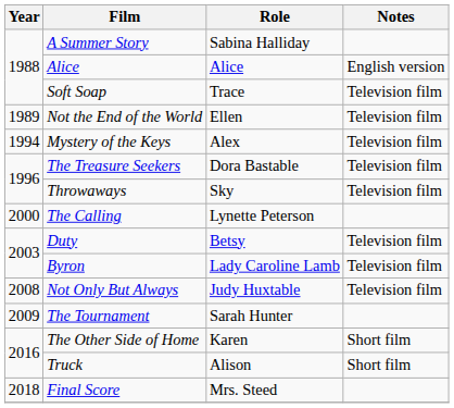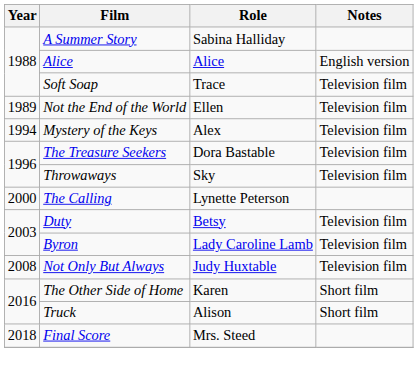 <table class="wikitable">
 <tr>
 <th>Year</th>
 <th>Film</th>
 <th>Role</th>
 <th>Notes</th>
 </tr>
 <tr>
 <td rowspan="3">1988</td>
 <td><em><a href='#'>A Summer Story</a></em></td>
 <td>Sabina Halliday</td>
 <td></td>
 </tr>
 <tr>
 <td><em><a href='#'>Alice</a></em></td>
 <td><a href='#'>Alice</a></td>
 <td>English version</td>
 </tr>
 <tr>
 <td><em>Soft Soap</em></td>
 <td>Trace</td>
 <td>Television film</td>
 </tr>
 <tr>
 <td>1989</td>
 <td><em>Not the End of the World</em></td>
 <td>Ellen</td>
 <td>Television film</td>
 </tr>
 <tr>
 <td>1994</td>
 <td><em>Mystery of the Keys</em></td>
 <td>Alex</td>
 <td>Television film</td>
 </tr>
 <tr>
 <td rowspan="2">1996</td>
 <td><em><a href='#'>The Treasure Seekers</a></em></td>
 <td>Dora Bastable</td>
 <td>Television film</td>
 </tr>
 <tr>
 <td><em>Throwaways</em></td>
 <td>Sky</td>
 <td>Television film</td>
 </tr>
 <tr>
 <td>2000</td>
 <td><em><a href='#'>The Calling</a></em></td>
 <td>Lynette Peterson</td>
 <td></td>
 </tr>
 <tr>
 <td rowspan="2">2003</td>
 <td><em><a href='#'>Duty</a></em></td>
 <td><a href='#'>Betsy</a></td>
 <td>Television film</td>
 </tr>
 <tr>
 <td><em><a href='#'>Byron</a></em></td>
 <td><a href='#'>Lady Caroline Lamb</a></td>
 <td>Television film</td>
 </tr>
 <tr>
 <td>2008</td>
 <td><em><a href='#'>Not Only But Always</a></em></td>
 <td><a href='#'>Judy Huxtable</a></td>
 <td>Television film</td>
 </tr>
 <tr>
-<td>2009</td>
-<td><em><a href='#'>The Tournament</a></em></td>
-<td>Sarah Hunter</td>
-<td></td>
-</tr>
-<tr>
 <td rowspan="2">2016</td>
 <td><em>The Other Side of Home</em></td>
 <td>Karen</td>
 <td>Short film</td>
 </tr>
 <tr>
 <td><em>Truck</em></td>
 <td>Alison</td>
 <td>Short film</td>
 </tr>
 <tr>
 <td>2018</td>
 <td><em><a href='#'>Final Score</a></em></td>
 <td>Mrs. Steed</td>
 <td></td>
 </tr>
 <tr>
 </tr>
 </table>
